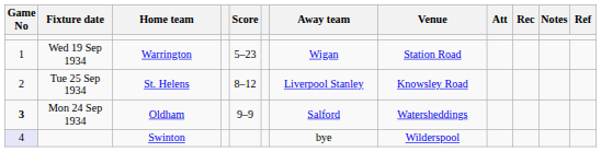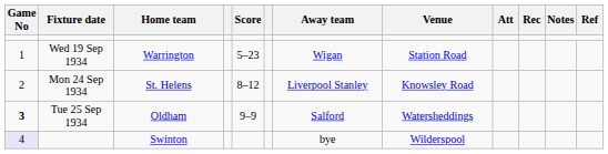 <table class="wikitable" style="text-align:center;">
 <tr>
 <th width=20 abbr="No">Game No</th>
 <th width=100 abbr="Date">Fixture date</th>
 <th width=150 abbr="Home team">Home team</th>
 <th width=5 abbr="space"></th>
 <th width=20 abbr="Score">Score</th>
 <th width=5 abbr="space"></th>
 <th width=150 abbr="Away team">Away team</th>
 <th width=150 abbr="Venue">Venue</th>
 <th width=30 abbr="Att">Att</th>
 <th width=30 abbr="Rec">Rec</th>
 <th width=20 abbr="Notes">Notes</th>
 <th width=30 abbr="Ref">Ref</th>
 </tr>
 <tr>
 <td></td>
 <td></td>
 <td></td>
 <td></td>
 <td></td>
 <td></td>
 <td></td>
 <td></td>
 <td></td>
 <td></td>
 </tr>
 <tr>
 <td>1</td>
 <td>Wed 19 Sep 1934</td>
 <td><a href='#'>Warrington</a></td>
 <td></td>
 <td>5–23</td>
 <td></td>
 <td><a href='#'>Wigan</a></td>
 <td><a href='#'>Station Road</a></td>
 <td></td>
 <td></td>
 <td></td>
 <td></td>
 </tr>
 <tr>
 <td>2</td>
-<td>Tue 25 Sep 1934</td>
+<td>Mon 24 Sep 1934</td>
 <td><a href='#'>St. Helens</a></td>
 <td></td>
 <td>8–12</td>
 <td></td>
 <td><a href='#'>Liverpool Stanley</a></td>
 <td><a href='#'>Knowsley Road</a></td>
 <td></td>
 <td></td>
 <td></td>
 <td></td>
 </tr>
 <tr>
 <td><strong>3</strong></td>
-<td>Mon 24 Sep 1934</td>
+<td>Tue 25 Sep 1934</td>
 <td><a href='#'>Oldham</a></td>
 <td></td>
 <td>9–9</td>
 <td></td>
 <td><a href='#'>Salford</a></td>
 <td><a href='#'>Watersheddings</a></td>
 <td></td>
 <td></td>
 <td></td>
 <td></td>
 </tr>
 <tr>
 <td style="background: lavender;">4</td>
 <td></td>
 <td><a href='#'>Swinton</a></td>
 <td></td>
 <td></td>
 <td></td>
 <td>bye</td>
 <td><a href='#'>Wilderspool</a></td>
 <td></td>
 <td></td>
 <td></td>
 <td></td>
 </tr>
 </table>
